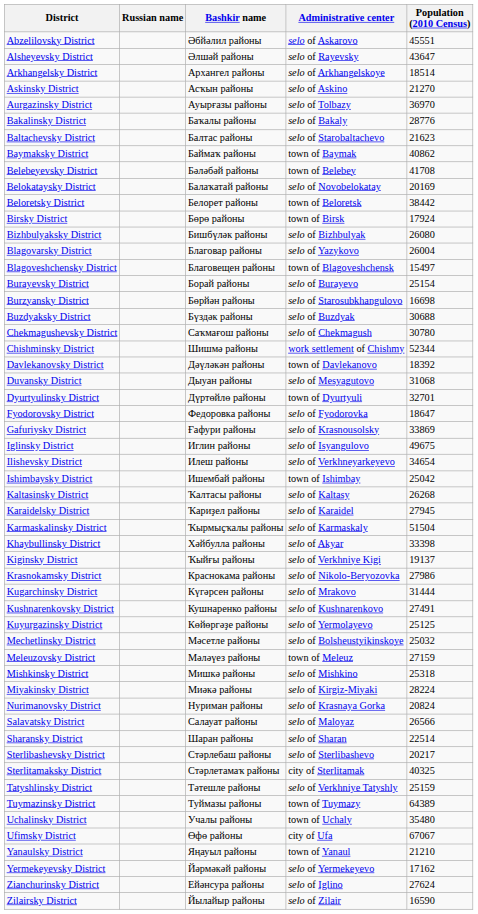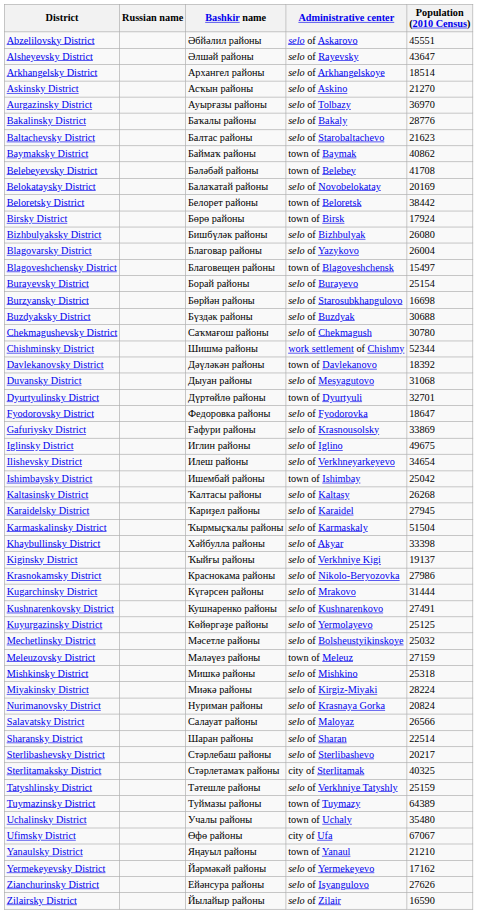 <table class="wikitable sortable">
 <tr>
 <th>District</th>
 <th>Russian name</th>
 <th><a href='#'>Bashkir</a> name</th>
 <th><a href='#'>Administrative center</a></th>
 <th>Population<br>(<a href='#'>2010 Census</a>)</th>
 </tr>
 <tr>
 <td><a href='#'>Abzelilovsky District</a></td>
 <td></td>
 <td>Әбйәлил районы</td>
 <td><em><a href='#'>selo</a></em> of <a href='#'>Askarovo</a></td>
 <td>45551</td>
 </tr>
 <tr>
 <td><a href='#'>Alsheyevsky District</a></td>
 <td></td>
 <td>Әлшәй районы</td>
 <td><em>selo</em> of <a href='#'>Rayevsky</a></td>
 <td>43647</td>
 </tr>
 <tr>
 <td><a href='#'>Arkhangelsky District</a></td>
 <td></td>
 <td>Архангел районы</td>
 <td><em>selo</em> of <a href='#'>Arkhangelskoye</a></td>
 <td>18514</td>
 </tr>
 <tr>
 <td><a href='#'>Askinsky District</a></td>
 <td></td>
 <td>Асҡын районы</td>
 <td><em>selo</em> of <a href='#'>Askino</a></td>
 <td>21270</td>
 </tr>
 <tr>
 <td><a href='#'>Aurgazinsky District</a></td>
 <td></td>
 <td>Ауырғазы районы</td>
 <td><em>selo</em> of <a href='#'>Tolbazy</a></td>
 <td>36970</td>
 </tr>
 <tr>
 <td><a href='#'>Bakalinsky District</a></td>
 <td></td>
 <td>Баҡалы районы</td>
 <td><em>selo</em> of <a href='#'>Bakaly</a></td>
 <td>28776</td>
 </tr>
 <tr>
 <td><a href='#'>Baltachevsky District</a></td>
 <td></td>
 <td>Балтас районы</td>
 <td><em>selo</em> of <a href='#'>Starobaltachevo</a></td>
 <td>21623</td>
 </tr>
 <tr>
 <td><a href='#'>Baymaksky District</a></td>
 <td></td>
 <td>Баймаҡ районы</td>
 <td>town of <a href='#'>Baymak</a></td>
 <td>40862</td>
 </tr>
 <tr>
 <td><a href='#'>Belebeyevsky District</a></td>
 <td></td>
 <td>Бәләбәй районы</td>
 <td>town of <a href='#'>Belebey</a></td>
 <td>41708</td>
 </tr>
 <tr>
 <td><a href='#'>Belokataysky District</a></td>
 <td></td>
 <td>Балаҡатай районы</td>
 <td><em>selo</em> of <a href='#'>Novobelokatay</a></td>
 <td>20169</td>
 </tr>
 <tr>
 <td><a href='#'>Beloretsky District</a></td>
 <td></td>
 <td>Белорет районы</td>
 <td>town of <a href='#'>Beloretsk</a></td>
 <td>38442</td>
 </tr>
 <tr>
 <td><a href='#'>Birsky District</a></td>
 <td></td>
 <td>Бөрө районы</td>
 <td>town of <a href='#'>Birsk</a></td>
 <td>17924</td>
 </tr>
 <tr>
 <td><a href='#'>Bizhbulyaksky District</a></td>
 <td></td>
 <td>Бишбүләк районы</td>
 <td><em>selo</em> of <a href='#'>Bizhbulyak</a></td>
 <td>26080</td>
 </tr>
 <tr>
 <td><a href='#'>Blagovarsky District</a></td>
 <td></td>
 <td>Благовар районы</td>
 <td><em>selo</em> of <a href='#'>Yazykovo</a></td>
 <td>26004</td>
 </tr>
 <tr>
 <td><a href='#'>Blagoveshchensky District</a></td>
 <td></td>
 <td>Благовещен районы</td>
 <td>town of <a href='#'>Blagoveshchensk</a></td>
 <td>15497</td>
 </tr>
 <tr>
 <td><a href='#'>Burayevsky District</a></td>
 <td></td>
 <td>Борай районы</td>
 <td><em>selo</em> of <a href='#'>Burayevo</a></td>
 <td>25154</td>
 </tr>
 <tr>
 <td><a href='#'>Burzyansky District</a></td>
 <td></td>
 <td>Бөрйән районы</td>
 <td><em>selo</em> of <a href='#'>Starosubkhangulovo</a></td>
 <td>16698</td>
 </tr>
 <tr>
 <td><a href='#'>Buzdyaksky District</a></td>
 <td></td>
 <td>Бүздәк районы</td>
 <td><em>selo</em> of <a href='#'>Buzdyak</a></td>
 <td>30688</td>
 </tr>
 <tr>
 <td><a href='#'>Chekmagushevsky District</a></td>
 <td></td>
 <td>Саҡмағош районы</td>
 <td><em>selo</em> of <a href='#'>Chekmagush</a></td>
 <td>30780</td>
 </tr>
 <tr>
 <td><a href='#'>Chishminsky District</a></td>
 <td></td>
 <td>Шишмә районы</td>
 <td><a href='#'>work settlement</a> of <a href='#'>Chishmy</a></td>
 <td>52344</td>
 </tr>
 <tr>
 <td><a href='#'>Davlekanovsky District</a></td>
 <td></td>
 <td>Дәүләкән районы</td>
 <td>town of <a href='#'>Davlekanovo</a></td>
 <td>18392</td>
 </tr>
 <tr>
 <td><a href='#'>Duvansky District</a></td>
 <td></td>
 <td>Дыуан районы</td>
 <td><em>selo</em> of <a href='#'>Mesyagutovo</a></td>
 <td>31068</td>
 </tr>
 <tr>
 <td><a href='#'>Dyurtyulinsky District</a></td>
 <td></td>
 <td>Дүртөйлө районы</td>
 <td>town of <a href='#'>Dyurtyuli</a></td>
 <td>32701</td>
 </tr>
 <tr>
 <td><a href='#'>Fyodorovsky District</a></td>
 <td></td>
 <td>Федоровка районы</td>
 <td><em>selo</em> of <a href='#'>Fyodorovka</a></td>
 <td>18647</td>
 </tr>
 <tr>
 <td><a href='#'>Gafuriysky District</a></td>
 <td></td>
 <td>Ғафури районы</td>
 <td><em>selo</em> of <a href='#'>Krasnousolsky</a></td>
 <td>33869</td>
 </tr>
 <tr>
 <td><a href='#'>Iglinsky District</a></td>
 <td></td>
 <td>Иглин районы</td>
-<td><em>selo</em> of <a href='#'>Isyangulovo</a></td>
+<td><em>selo</em> of <a href='#'>Iglino</a></td>
 <td>49675</td>
 </tr>
 <tr>
 <td><a href='#'>Ilishevsky District</a></td>
 <td></td>
 <td>Илеш районы</td>
 <td><em>selo</em> of <a href='#'>Verkhneyarkeyevo</a></td>
 <td>34654</td>
 </tr>
 <tr>
 <td><a href='#'>Ishimbaysky District</a></td>
 <td></td>
 <td>Ишембай районы</td>
 <td>town of <a href='#'>Ishimbay</a></td>
 <td>25042</td>
 </tr>
 <tr>
 <td><a href='#'>Kaltasinsky District</a></td>
 <td></td>
 <td>Ҡалтасы районы</td>
 <td><em>selo</em> of <a href='#'>Kaltasy</a></td>
 <td>26268</td>
 </tr>
 <tr>
 <td><a href='#'>Karaidelsky District</a></td>
 <td></td>
 <td>Ҡариҙел районы</td>
 <td><em>selo</em> of <a href='#'>Karaidel</a></td>
 <td>27945</td>
 </tr>
 <tr>
 <td><a href='#'>Karmaskalinsky District</a></td>
 <td></td>
 <td>Ҡырмыҫҡалы районы</td>
 <td><em>selo</em> of <a href='#'>Karmaskaly</a></td>
 <td>51504</td>
 </tr>
 <tr>
 <td><a href='#'>Khaybullinsky District</a></td>
 <td></td>
 <td>Хәйбулла районы</td>
 <td><em>selo</em> of <a href='#'>Akyar</a></td>
 <td>33398</td>
 </tr>
 <tr>
 <td><a href='#'>Kiginsky District</a></td>
 <td></td>
 <td>Ҡыйғы районы</td>
 <td><em>selo</em> of <a href='#'>Verkhniye Kigi</a></td>
 <td>19137</td>
 </tr>
 <tr>
 <td><a href='#'>Krasnokamsky District</a></td>
 <td></td>
 <td>Краснокама районы</td>
 <td><em>selo</em> of <a href='#'>Nikolo-Beryozovka</a></td>
 <td>27986</td>
 </tr>
 <tr>
 <td><a href='#'>Kugarchinsky District</a></td>
 <td></td>
 <td>Күгәрсен районы</td>
 <td><em>selo</em> of <a href='#'>Mrakovo</a></td>
 <td>31444</td>
 </tr>
 <tr>
 <td><a href='#'>Kushnarenkovsky District</a></td>
 <td></td>
 <td>Кушнаренко районы</td>
 <td><em>selo</em> of <a href='#'>Kushnarenkovo</a></td>
 <td>27491</td>
 </tr>
 <tr>
 <td><a href='#'>Kuyurgazinsky District</a></td>
 <td></td>
 <td>Көйөргәҙе районы</td>
 <td><em>selo</em> of <a href='#'>Yermolayevo</a></td>
 <td>25125</td>
 </tr>
 <tr>
 <td><a href='#'>Mechetlinsky District</a></td>
 <td></td>
 <td>Мәсетле районы</td>
 <td><em>selo</em> of <a href='#'>Bolsheustyikinskoye</a></td>
 <td>25032</td>
 </tr>
 <tr>
 <td><a href='#'>Meleuzovsky District</a></td>
 <td></td>
 <td>Мәләүез районы</td>
 <td>town of <a href='#'>Meleuz</a></td>
 <td>27159</td>
 </tr>
 <tr>
 <td><a href='#'>Mishkinsky District</a></td>
 <td></td>
 <td>Мишкә районы</td>
 <td><em>selo</em> of <a href='#'>Mishkino</a></td>
 <td>25318</td>
 </tr>
 <tr>
 <td><a href='#'>Miyakinsky District</a></td>
 <td></td>
 <td>Миәкә районы</td>
 <td><em>selo</em> of <a href='#'>Kirgiz-Miyaki</a></td>
 <td>28224</td>
 </tr>
 <tr>
 <td><a href='#'>Nurimanovsky District</a></td>
 <td></td>
 <td>Нуриман районы</td>
 <td><em>selo</em> of <a href='#'>Krasnaya Gorka</a></td>
 <td>20824</td>
 </tr>
 <tr>
 <td><a href='#'>Salavatsky District</a></td>
 <td></td>
 <td>Салауат районы</td>
 <td><em>selo</em> of <a href='#'>Maloyaz</a></td>
 <td>26566</td>
 </tr>
 <tr>
 <td><a href='#'>Sharansky District</a></td>
 <td></td>
 <td>Шаран районы</td>
 <td><em>selo</em> of <a href='#'>Sharan</a></td>
 <td>22514</td>
 </tr>
 <tr>
 <td><a href='#'>Sterlibashevsky District</a></td>
 <td></td>
 <td>Стәрлебаш районы</td>
 <td><em>selo</em> of <a href='#'>Sterlibashevo</a></td>
 <td>20217</td>
 </tr>
 <tr>
 <td><a href='#'>Sterlitamaksky District</a></td>
 <td></td>
 <td>Стәрлетамаҡ районы</td>
 <td>city of <a href='#'>Sterlitamak</a></td>
 <td>40325</td>
 </tr>
 <tr>
 <td><a href='#'>Tatyshlinsky District</a></td>
 <td></td>
 <td>Тәтешле районы</td>
 <td><em>selo</em> of <a href='#'>Verkhniye Tatyshly</a></td>
 <td>25159</td>
 </tr>
 <tr>
 <td><a href='#'>Tuymazinsky District</a></td>
 <td></td>
 <td>Туймазы районы</td>
 <td>town of <a href='#'>Tuymazy</a></td>
 <td>64389</td>
 </tr>
 <tr>
 <td><a href='#'>Uchalinsky District</a></td>
 <td></td>
 <td>Учалы районы</td>
 <td>town of <a href='#'>Uchaly</a></td>
 <td>35480</td>
 </tr>
 <tr>
 <td><a href='#'>Ufimsky District</a></td>
 <td></td>
 <td>Өфө районы</td>
 <td>city of <a href='#'>Ufa</a></td>
 <td>67067</td>
 </tr>
 <tr>
 <td><a href='#'>Yanaulsky District</a></td>
 <td></td>
 <td>Яңауыл районы</td>
 <td>town of <a href='#'>Yanaul</a></td>
 <td>21210</td>
 </tr>
 <tr>
 <td><a href='#'>Yermekeyevsky District</a></td>
 <td></td>
 <td>Йәрмәкәй районы</td>
 <td><em>selo</em> of <a href='#'>Yermekeyevo</a></td>
 <td>17162</td>
 </tr>
 <tr>
 <td><a href='#'>Zianchurinsky District</a></td>
 <td></td>
 <td>Ейәнсура районы</td>
-<td><em>selo</em> of <a href='#'>Iglino</a></td>
-<td>27624</td>
+<td><em>selo</em> of <a href='#'>Isyangulovo</a></td>
+<td>27626</td>
 </tr>
 <tr>
 <td><a href='#'>Zilairsky District</a></td>
 <td></td>
 <td>Йылайыр районы</td>
 <td><em>selo</em> of <a href='#'>Zilair</a></td>
 <td>16590</td>
 </tr>
 </table>
